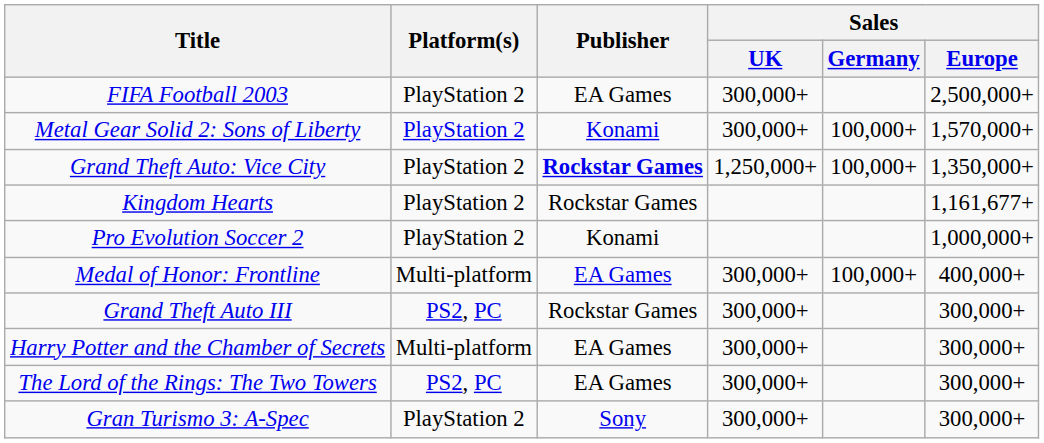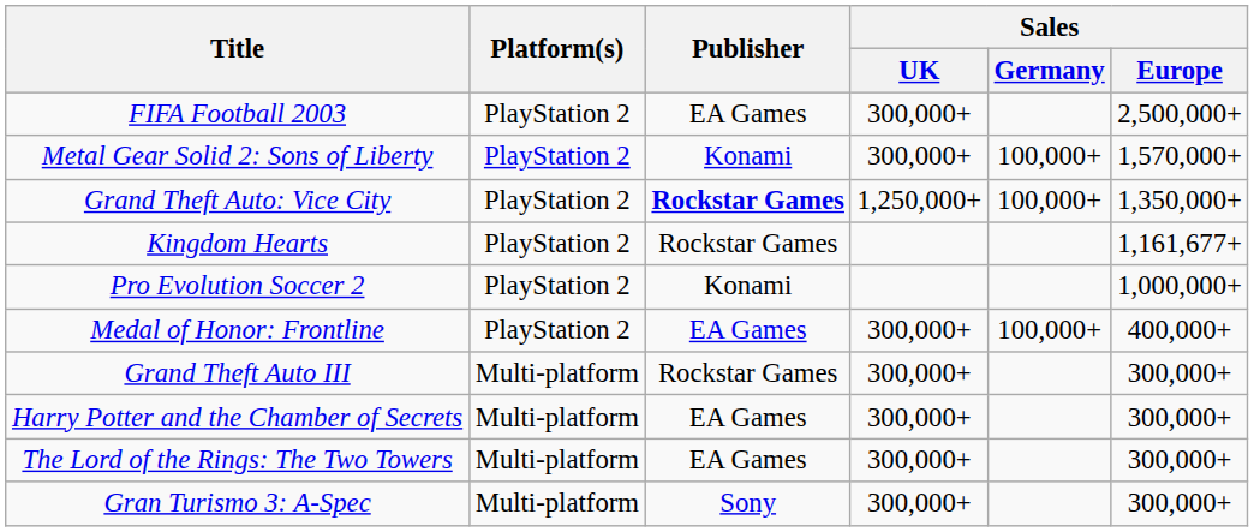 <table class="wikitable sortable" style="text-align:center">
 <tr>
 <th rowspan="2">Title</th>
 <th rowspan="2">Platform(s)</th>
 <th rowspan="2">Publisher</th>
 <th colspan="3">Sales</th>
 </tr>
 <tr>
 <th><a href='#'>UK</a></th>
 <th><a href='#'>Germany</a></th>
 <th><a href='#'>Europe</a></th>
 </tr>
 <tr>
 <td><em><a href='#'>FIFA Football 2003</a></em></td>
 <td>PlayStation 2</td>
 <td>EA Games</td>
 <td>300,000+</td>
 <td></td>
 <td>2,500,000+</td>
 </tr>
 <tr>
 <td><em><a href='#'>Metal Gear Solid 2: Sons of Liberty</a></em></td>
 <td><a href='#'>PlayStation 2</a></td>
 <td><a href='#'>Konami</a></td>
 <td>300,000+</td>
 <td>100,000+</td>
 <td>1,570,000+</td>
 </tr>
 <tr>
 <td><em><a href='#'>Grand Theft Auto: Vice City</a></em></td>
 <td>PlayStation 2</td>
 <td><strong><a href='#'>Rockstar Games</a></strong></td>
 <td>1,250,000+</td>
 <td>100,000+</td>
 <td>1,350,000+</td>
 </tr>
 <tr>
 <td><em><a href='#'>Kingdom Hearts</a></em></td>
 <td>PlayStation 2</td>
 <td>Rockstar Games</td>
 <td></td>
 <td></td>
 <td>1,161,677+</td>
 </tr>
 <tr>
 <td><em><a href='#'>Pro Evolution Soccer 2</a></em></td>
 <td>PlayStation 2</td>
 <td>Konami</td>
 <td></td>
 <td></td>
 <td>1,000,000+</td>
 </tr>
 <tr>
 <td><em><a href='#'>Medal of Honor: Frontline</a></em></td>
-<td>Multi-platform</td>
+<td>PlayStation 2</td>
 <td><a href='#'>EA Games</a></td>
 <td>300,000+</td>
 <td>100,000+</td>
 <td>400,000+</td>
 </tr>
 <tr>
 <td><em><a href='#'>Grand Theft Auto III</a></em></td>
-<td><a href='#'>PS2</a>, <a href='#'>PC</a></td>
+<td>Multi-platform</td>
 <td>Rockstar Games</td>
 <td>300,000+</td>
 <td></td>
 <td>300,000+</td>
 </tr>
 <tr>
 <td><a href='#'><em>Harry Potter and the Chamber of Secrets</em></a></td>
 <td>Multi-platform</td>
 <td>EA Games</td>
 <td>300,000+</td>
 <td></td>
 <td>300,000+</td>
 </tr>
 <tr>
 <td><a href='#'><em>The Lord of the Rings: The Two Towers</em></a></td>
-<td><a href='#'>PS2</a>, <a href='#'>PC</a></td>
+<td>Multi-platform</td>
 <td>EA Games</td>
 <td>300,000+</td>
 <td></td>
 <td>300,000+</td>
 </tr>
 <tr>
 <td><em><a href='#'>Gran Turismo 3: A-Spec</a></em></td>
-<td>PlayStation 2</td>
+<td>Multi-platform</td>
 <td><a href='#'>Sony</a></td>
 <td>300,000+</td>
 <td></td>
 <td>300,000+</td>
 </tr>
 </table>
